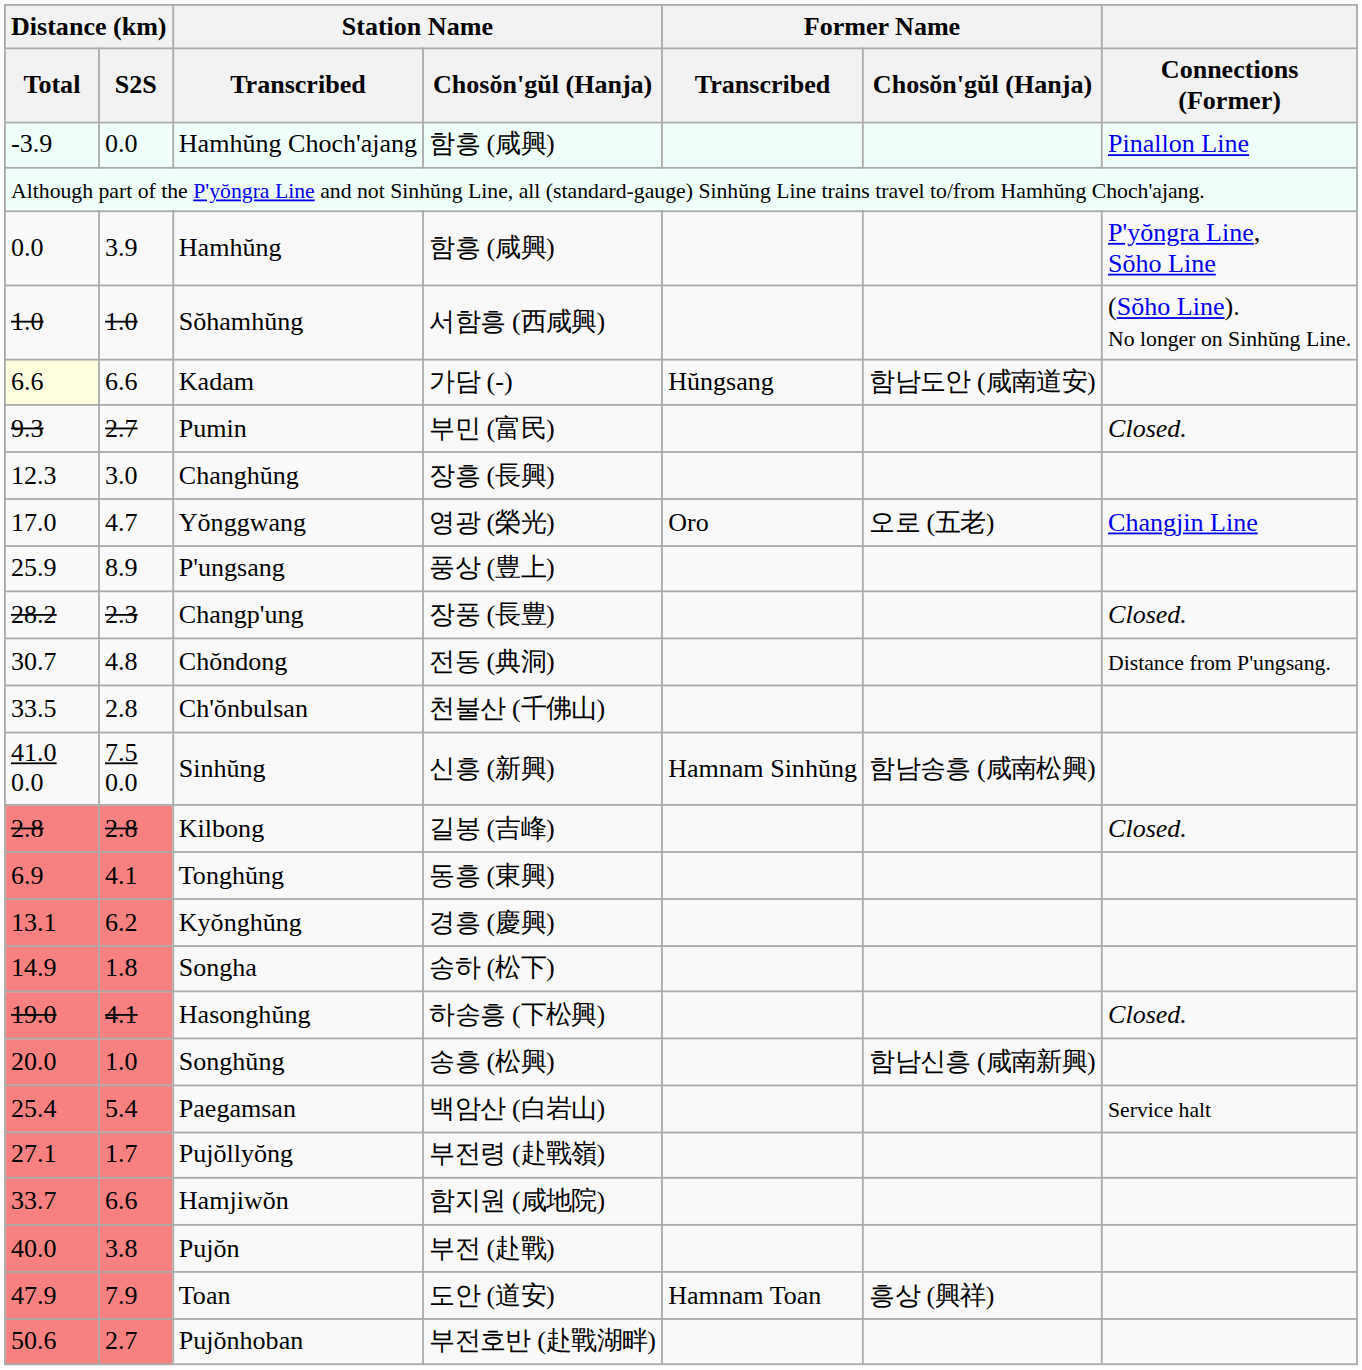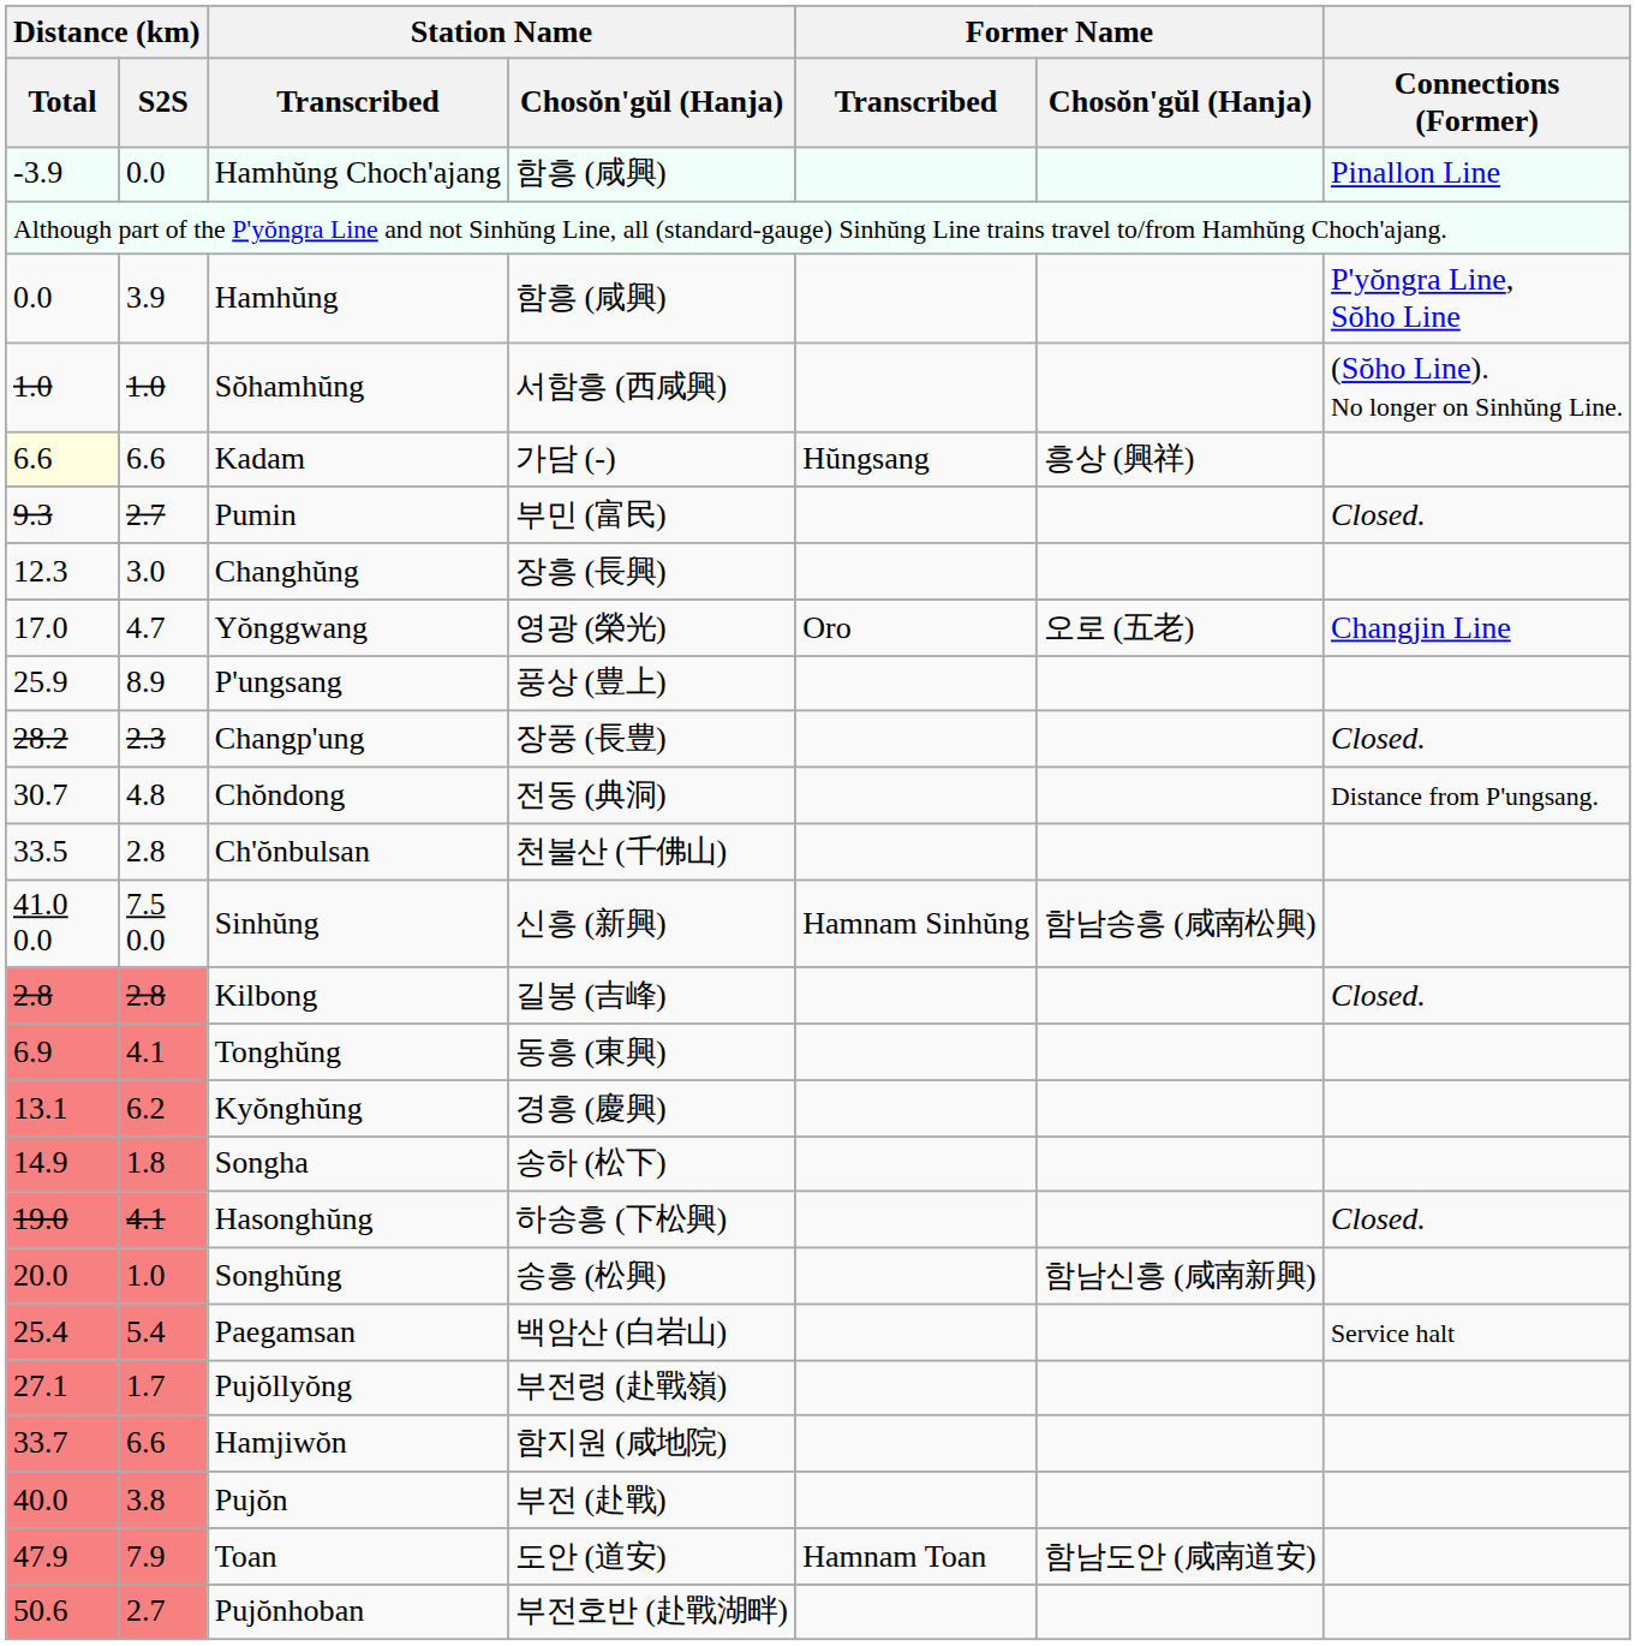 <table class="wikitable" style="font-size:90%;">
 <tr>
 <th colspan="2">Distance (km)</th>
 <th colspan="2">Station Name</th>
 <th colspan="2">Former Name</th>
 <th></th>
 </tr>
 <tr>
 <th>Total</th>
 <th>S2S</th>
 <th>Transcribed</th>
 <th>Chosŏn'gŭl (Hanja)</th>
 <th>Transcribed</th>
 <th>Chosŏn'gŭl (Hanja)</th>
 <th>Connections<br>(Former)</th>
 </tr>
 <tr>
 <td bgcolor=#f1fffb>-3.9</td>
 <td bgcolor=#f1fffb>0.0</td>
 <td bgcolor=#f1fffb>Hamhŭng Choch'ajang</td>
 <td bgcolor=#f1fffb>함흥 (咸興)</td>
 <td bgcolor=#f1fffb></td>
 <td bgcolor=#f1fffb></td>
 <td bgcolor=#f1fffb><a href='#'>Pinallon Line</a></td>
 </tr>
 <tr>
 <td colspan=7 bgcolor=#f1fffb><small>Although part of the <a href='#'>P'yŏngra Line</a> and not Sinhŭng Line, all (standard-gauge) Sinhŭng Line trains travel to/from Hamhŭng Choch'ajang.</small></td>
 </tr>
 <tr>
 <td>0.0</td>
 <td>3.9</td>
 <td>Hamhŭng</td>
 <td>함흥 (咸興)</td>
 <td></td>
 <td></td>
 <td><a href='#'>P'yŏngra Line</a>,<br><a href='#'>Sŏho Line</a></td>
 </tr>
 <tr>
 <td><del>1.0</del></td>
 <td><del>1.0</del></td>
 <td>Sŏhamhŭng<br></td>
 <td>서함흥 (西咸興)</td>
 <td></td>
 <td></td>
 <td>(<a href='#'>Sŏho Line</a>).<br><small>No longer on Sinhŭng Line.</small></td>
 </tr>
 <tr>
 <td style="background: lightyellow;">6.6</td>
 <td>6.6</td>
 <td>Kadam</td>
 <td>가담 (-)</td>
 <td>Hŭngsang</td>
-<td>함남도안 (咸南道安)</td>
+<td>흥상 (興祥)</td>
 <td></td>
 </tr>
 <tr>
 <td><del>9.3</del></td>
 <td><del>2.7</del></td>
 <td>Pumin</td>
 <td>부민 (富民)</td>
 <td></td>
 <td></td>
 <td><em>Closed.</em></td>
 </tr>
 <tr>
 <td>12.3</td>
 <td>3.0</td>
 <td>Changhŭng</td>
 <td>장흥 (長興)</td>
 <td></td>
 <td></td>
 <td></td>
 </tr>
 <tr>
 <td>17.0</td>
 <td>4.7</td>
 <td>Yŏnggwang</td>
 <td>영광 (榮光)</td>
 <td>Oro</td>
 <td>오로 (五老)</td>
 <td><a href='#'>Changjin Line</a></td>
 </tr>
 <tr>
 <td>25.9</td>
 <td>8.9</td>
 <td>P'ungsang</td>
 <td>풍상 (豊上)</td>
 <td></td>
 <td></td>
 <td></td>
 </tr>
 <tr>
 <td><del>28.2</del></td>
 <td><del>2.3</del></td>
 <td>Changp'ung</td>
 <td>장풍 (長豊)</td>
 <td></td>
 <td></td>
 <td><em>Closed.</em></td>
 </tr>
 <tr>
 <td>30.7</td>
 <td>4.8</td>
 <td>Chŏndong</td>
 <td>전동 (典洞)</td>
 <td></td>
 <td></td>
 <td><small>Distance from P'ungsang.</small></td>
 </tr>
 <tr>
 <td>33.5</td>
 <td>2.8</td>
 <td>Ch'ŏnbulsan</td>
 <td>천불산 (千佛山)</td>
 <td></td>
 <td></td>
 <td></td>
 </tr>
 <tr>
 <td><u>41.0</u><br>0.0</td>
 <td><u>7.5</u><br>0.0</td>
 <td>Sinhŭng</td>
 <td>신흥 (新興)</td>
 <td>Hamnam Sinhŭng</td>
 <td>함남송흥 (咸南松興)</td>
 <td></td>
 </tr>
 <tr>
 <td bgcolor=#F78181><del>2.8</del></td>
 <td bgcolor=#F78181><del>2.8</del></td>
 <td>Kilbong</td>
 <td>길봉 (吉峰)</td>
 <td></td>
 <td></td>
 <td><em>Closed.</em></td>
 </tr>
 <tr>
 <td bgcolor=#F78181>6.9</td>
 <td bgcolor=#F78181>4.1</td>
 <td>Tonghŭng</td>
 <td>동흥 (東興)</td>
 <td></td>
 <td></td>
 <td></td>
 </tr>
 <tr>
 <td bgcolor=#F78181>13.1</td>
 <td bgcolor=#F78181>6.2</td>
 <td>Kyŏnghŭng</td>
 <td>경흥 (慶興)</td>
 <td></td>
 <td></td>
 <td></td>
 </tr>
 <tr>
 <td bgcolor=#F78181>14.9</td>
 <td bgcolor=#F78181>1.8</td>
 <td>Songha</td>
 <td>송하 (松下)</td>
 <td></td>
 <td></td>
 <td></td>
 </tr>
 <tr>
 <td bgcolor=#F78181><del>19.0</del></td>
 <td bgcolor=#F78181><del>4.1</del></td>
 <td>Hasonghŭng</td>
 <td>하송흥 (下松興)</td>
 <td></td>
 <td></td>
 <td><em>Closed.</em></td>
 </tr>
 <tr>
 <td bgcolor=#F78181>20.0</td>
 <td bgcolor=#F78181>1.0</td>
 <td>Songhŭng</td>
 <td>송흥 (松興)</td>
 <td></td>
 <td>함남신흥 (咸南新興)</td>
 <td></td>
 </tr>
 <tr>
 <td bgcolor=#F78181>25.4</td>
 <td bgcolor=#F78181>5.4</td>
 <td>Paegamsan</td>
 <td>백암산 (白岩山)</td>
 <td></td>
 <td></td>
 <td><small>Service halt</small></td>
 </tr>
 <tr>
 <td bgcolor=#F78181>27.1</td>
 <td bgcolor=#F78181>1.7</td>
 <td>Pujŏllyŏng</td>
 <td>부전령 (赴戰嶺)</td>
 <td></td>
 <td></td>
 <td></td>
 </tr>
 <tr>
 <td bgcolor=#F78181>33.7</td>
 <td bgcolor=#F78181>6.6</td>
 <td>Hamjiwŏn</td>
 <td>함지원 (咸地院)</td>
 <td></td>
 <td></td>
 <td></td>
 </tr>
 <tr>
 <td bgcolor=#F78181>40.0</td>
 <td bgcolor=#F78181>3.8</td>
 <td>Pujŏn</td>
 <td>부전 (赴戰)</td>
 <td></td>
 <td></td>
 <td></td>
 </tr>
 <tr>
 <td bgcolor=#F78181>47.9</td>
 <td bgcolor=#F78181>7.9</td>
 <td>Toan</td>
 <td>도안 (道安)</td>
 <td>Hamnam Toan</td>
-<td>흥상 (興祥)</td>
+<td>함남도안 (咸南道安)</td>
 <td></td>
 </tr>
 <tr>
 <td bgcolor=#F78181>50.6</td>
 <td bgcolor=#F78181>2.7</td>
 <td>Pujŏnhoban</td>
 <td>부전호반 (赴戰湖畔)</td>
 <td></td>
 <td></td>
 <td></td>
 </tr>
 </table>
